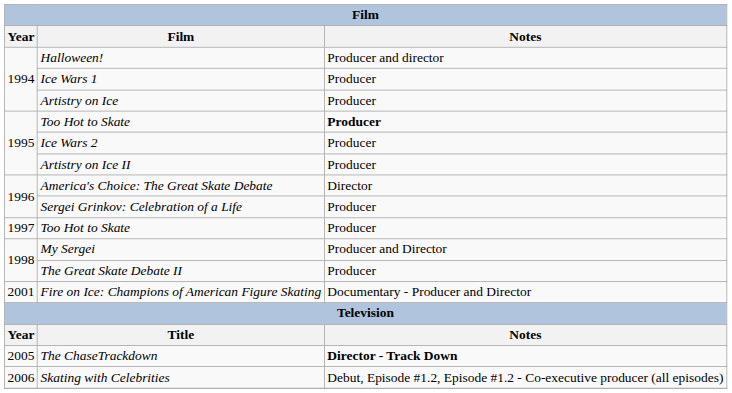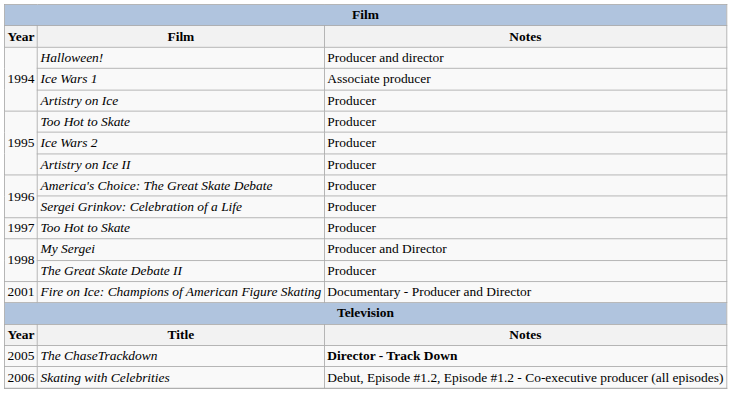 <table class="wikitable">
 <tr>
 <th colspan="4" style="background: LightSteelBlue;">Film</th>
 </tr>
 <tr>
 <th>Year</th>
 <th>Film</th>
 <th>Notes</th>
 </tr>
 <tr>
 <td rowspan="3">1994</td>
 <td><em>Halloween!</em></td>
 <td>Producer and director</td>
 </tr>
 <tr>
 <td><em>Ice Wars 1</em></td>
-<td>Producer</td>
+<td>Associate producer</td>
 </tr>
 <tr>
 <td><em>Artistry on Ice</em></td>
 <td>Producer</td>
 </tr>
 <tr>
 <td rowspan="3">1995</td>
 <td><em>Too Hot to Skate</em></td>
-<td><strong>Producer</strong></td>
+<td>Producer</td>
 </tr>
 <tr>
 <td><em>Ice Wars 2</em></td>
 <td>Producer</td>
 </tr>
 <tr>
 <td><em>Artistry on Ice II</em></td>
 <td>Producer</td>
 </tr>
 <tr>
 <td rowspan="2">1996</td>
 <td><em>America's Choice: The Great Skate Debate</em></td>
-<td>Director</td>
+<td>Producer</td>
 </tr>
 <tr>
 <td><em>Sergei Grinkov: Celebration of a Life</em></td>
 <td>Producer</td>
 </tr>
 <tr>
 <td>1997</td>
 <td><em>Too Hot to Skate</em></td>
 <td>Producer</td>
 </tr>
 <tr>
 <td rowspan="2">1998</td>
 <td><em>My Sergei</em></td>
 <td>Producer and Director</td>
 </tr>
 <tr>
 <td><em>The Great Skate Debate II</em></td>
 <td>Producer</td>
 </tr>
 <tr>
 <td>2001</td>
 <td><em>Fire on Ice: Champions of American Figure Skating</em></td>
 <td>Documentary - Producer and Director</td>
 </tr>
 <tr>
 <th colspan="4" style="background: LightSteelBlue;">Television</th>
 </tr>
 <tr>
 <th>Year</th>
 <th>Title</th>
 <th>Notes</th>
 </tr>
 <tr>
 <td>2005</td>
 <td><em>The ChaseTrackdown</em></td>
 <td><strong>Director - Track Down</strong></td>
 </tr>
 <tr>
 <td>2006</td>
 <td><em>Skating with Celebrities</em></td>
 <td>Debut, Episode #1.2, Episode #1.2 - Co-executive producer (all episodes)</td>
 </tr>
 <tr>
 </tr>
 </table>
